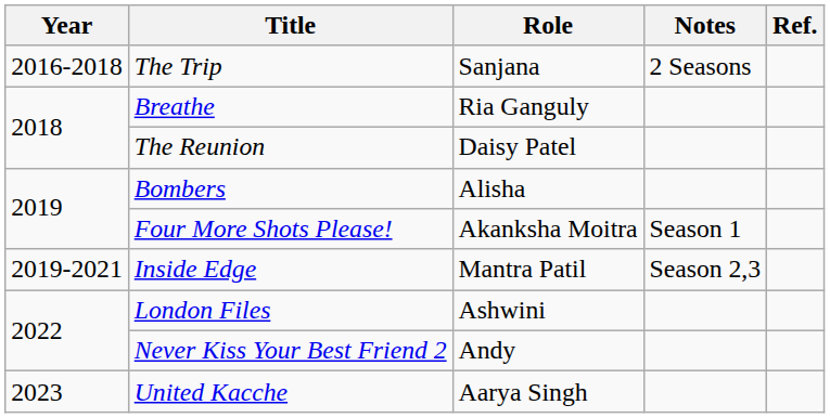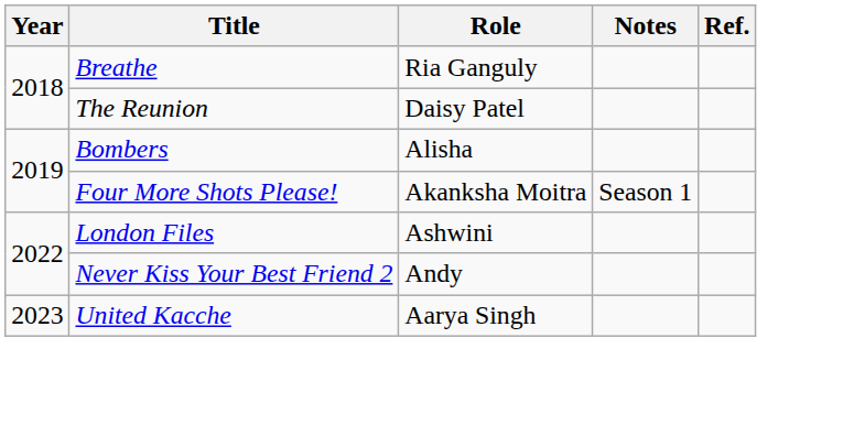 <table class="wikitable sortable">
 <tr>
 <th>Year</th>
 <th>Title</th>
 <th>Role</th>
 <th>Notes</th>
 <th>Ref.</th>
-</tr>
-<tr>
-<td>2016-2018</td>
-<td><em>The Trip</em></td>
-<td>Sanjana</td>
-<td>2 Seasons</td>
-<td></td>
 </tr>
 <tr>
 <td rowspan="2">2018</td>
 <td><a href='#'><em>Breathe</em></a></td>
 <td>Ria Ganguly</td>
 <td></td>
 <td></td>
 </tr>
 <tr>
 <td><em>The Reunion</em></td>
 <td>Daisy Patel</td>
 <td></td>
 <td></td>
 </tr>
 <tr>
 <td rowspan="2">2019</td>
 <td><em><a href='#'>Bombers</a></em></td>
 <td>Alisha</td>
 <td></td>
 <td></td>
 </tr>
 <tr>
 <td><em><a href='#'>Four More Shots Please!</a></em></td>
 <td>Akanksha Moitra</td>
 <td>Season 1</td>
 <td></td>
 </tr>
 <tr>
-<td>2019-2021</td>
-<td><em><a href='#'>Inside Edge</a></em></td>
-<td>Mantra Patil</td>
-<td>Season 2,3</td>
-<td></td>
-</tr>
-<tr>
 <td rowspan="2">2022</td>
 <td><em><a href='#'>London Files</a></em></td>
 <td>Ashwini</td>
 <td></td>
 <td></td>
 </tr>
 <tr>
 <td><em><a href='#'>Never Kiss Your Best Friend 2</a></em></td>
 <td>Andy</td>
 <td></td>
 <td></td>
 </tr>
 <tr>
 <td>2023</td>
 <td><em><a href='#'>United Kacche</a></em></td>
 <td>Aarya Singh</td>
 <td></td>
 </tr>
 </table>
